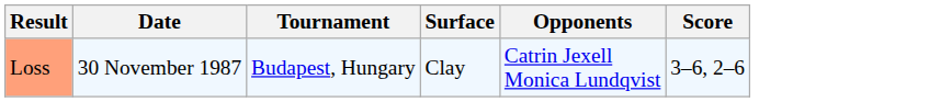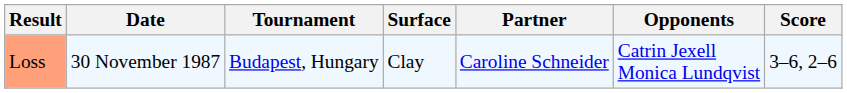 <table class="wikitable">
 <tr>
 <th>Result</th>
 <th>Date</th>
 <th>Tournament</th>
 <th>Surface</th>
+<th>Partner</th>
 <th>Opponents</th>
 <th>Score</th>
 </tr>
 <tr style="background:#f0f8ff;">
 <td style="background:#ffa07a;">Loss</td>
 <td>30 November 1987</td>
 <td><a href='#'>Budapest</a>, Hungary</td>
 <td>Clay</td>
+<td> <a href='#'>Caroline Schneider</a></td>
 <td> <a href='#'>Catrin Jexell</a> <br>  <a href='#'>Monica Lundqvist</a></td>
 <td>3–6, 2–6</td>
 </tr>
 </table>
